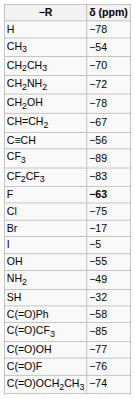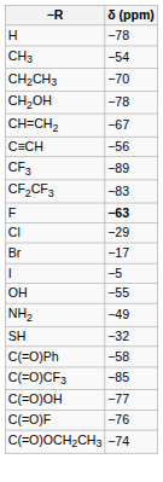 <table class="wikitable sortable">
 <tr>
 <th>−R</th>
 <th>δ (ppm)</th>
 </tr>
 <tr>
 <td>H</td>
 <td>−78</td>
 </tr>
 <tr>
 <td>CH<sub>3</sub></td>
 <td>−54</td>
 </tr>
 <tr>
 <td>CH<sub>2</sub>CH<sub>3</sub></td>
 <td>−70</td>
-</tr>
-<tr>
-<td>CH<sub>2</sub>NH<sub>2</sub></td>
-<td>−72</td>
 </tr>
 <tr>
 <td>CH<sub>2</sub>OH</td>
 <td>−78</td>
 </tr>
 <tr>
 <td>CH=CH<sub>2</sub></td>
 <td>−67</td>
 </tr>
 <tr>
 <td>C≡CH</td>
 <td>−56</td>
 </tr>
 <tr>
 <td>CF<sub>3</sub></td>
 <td>−89</td>
 </tr>
 <tr>
 <td>CF<sub>2</sub>CF<sub>3</sub></td>
 <td>−83</td>
 </tr>
 <tr>
 <td>F</td>
 <td><strong>−63</strong></td>
 </tr>
 <tr>
 <td>Cl</td>
-<td>−75</td>
+<td>−29</td>
 </tr>
 <tr>
 <td>Br</td>
 <td>−17</td>
 </tr>
 <tr>
 <td>I</td>
 <td>−5</td>
 </tr>
 <tr>
 <td>OH</td>
 <td>−55</td>
 </tr>
 <tr>
 <td>NH<sub>2</sub></td>
 <td>−49</td>
 </tr>
 <tr>
 <td>SH</td>
 <td>−32</td>
 </tr>
 <tr>
 <td>C(=O)Ph</td>
 <td>−58</td>
 </tr>
 <tr>
 <td>C(=O)CF<sub>3</sub></td>
 <td>−85</td>
 </tr>
 <tr>
 <td>C(=O)OH</td>
 <td>−77</td>
 </tr>
 <tr>
 <td>C(=O)F</td>
 <td>−76</td>
 </tr>
 <tr>
 <td>C(=O)OCH<sub>2</sub>CH<sub>3</sub></td>
 <td>−74</td>
 </tr>
 </table>
